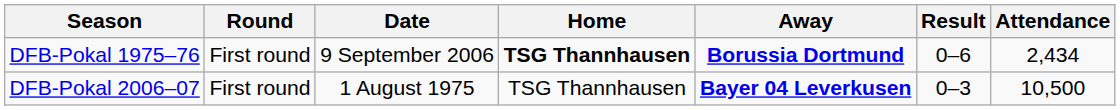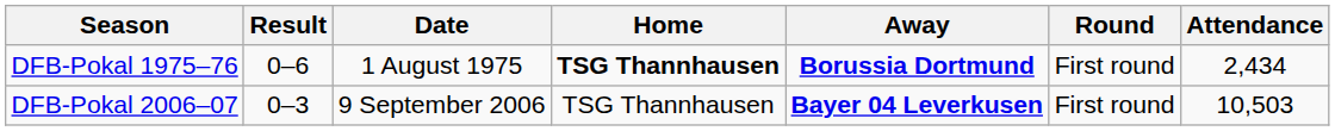 <table class="wikitable">
 <tr>
 <th>Season</th>
-<th>Round</th>
+<th>Result</th>
 <th>Date</th>
 <th>Home</th>
 <th>Away</th>
-<th>Result</th>
+<th>Round</th>
 <th>Attendance</th>
 </tr>
 <tr align="center">
 <td><a href='#'>DFB-Pokal 1975–76</a></td>
-<td>First round</td>
-<td>9 September 2006</td>
+<td>0–6</td>
+<td>1 August 1975</td>
 <td><strong>TSG Thannhausen</strong></td>
 <td><strong><a href='#'>Borussia Dortmund</a></strong></td>
-<td>0–6</td>
+<td>First round</td>
 <td>2,434</td>
 </tr>
 <tr align="center">
 <td><a href='#'>DFB-Pokal 2006–07</a></td>
-<td>First round</td>
-<td>1 August 1975</td>
+<td>0–3</td>
+<td>9 September 2006</td>
 <td>TSG Thannhausen</td>
 <td><strong><a href='#'>Bayer 04 Leverkusen</a></strong></td>
-<td>0–3</td>
-<td>10,500</td>
+<td>First round</td>
+<td>10,503</td>
 </tr>
 </table>
